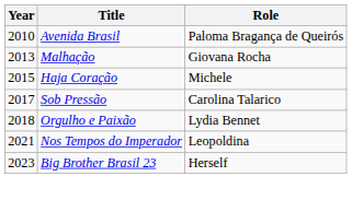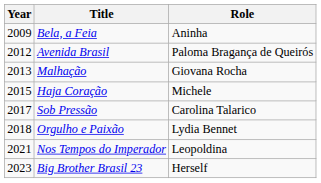 <table class="wikitable">
 <tr>
 <th>Year</th>
 <th>Title</th>
 <th>Role</th>
 </tr>
 <tr>
-<td>2010</td>
+<td>2009</td>
+<td><em><a href='#'>Bela, a Feia</a></em></td>
+<td>Aninha</td>
+</tr>
+<tr>
+<td>2012</td>
 <td><em><a href='#'>Avenida Brasil</a></em></td>
 <td>Paloma Bragança de Queirós</td>
 </tr>
 <tr>
 <td>2013</td>
 <td><em><a href='#'>Malhação</a></em></td>
 <td>Giovana Rocha</td>
 </tr>
 <tr>
 <td>2015</td>
 <td><em><a href='#'>Haja Coração</a></em></td>
 <td>Michele</td>
 </tr>
 <tr>
 <td>2017</td>
 <td><em><a href='#'>Sob Pressão</a></em></td>
 <td>Carolina Talarico</td>
 </tr>
 <tr>
 <td>2018</td>
 <td><em><a href='#'>Orgulho e Paixão</a></em></td>
 <td>Lydia Bennet</td>
 </tr>
 <tr>
 <td>2021</td>
 <td><em><a href='#'>Nos Tempos do Imperador</a></em></td>
 <td>Leopoldina</td>
 </tr>
 <tr>
 <td>2023</td>
 <td><em><a href='#'>Big Brother Brasil 23</a></em></td>
 <td>Herself</td>
 </tr>
 </table>
